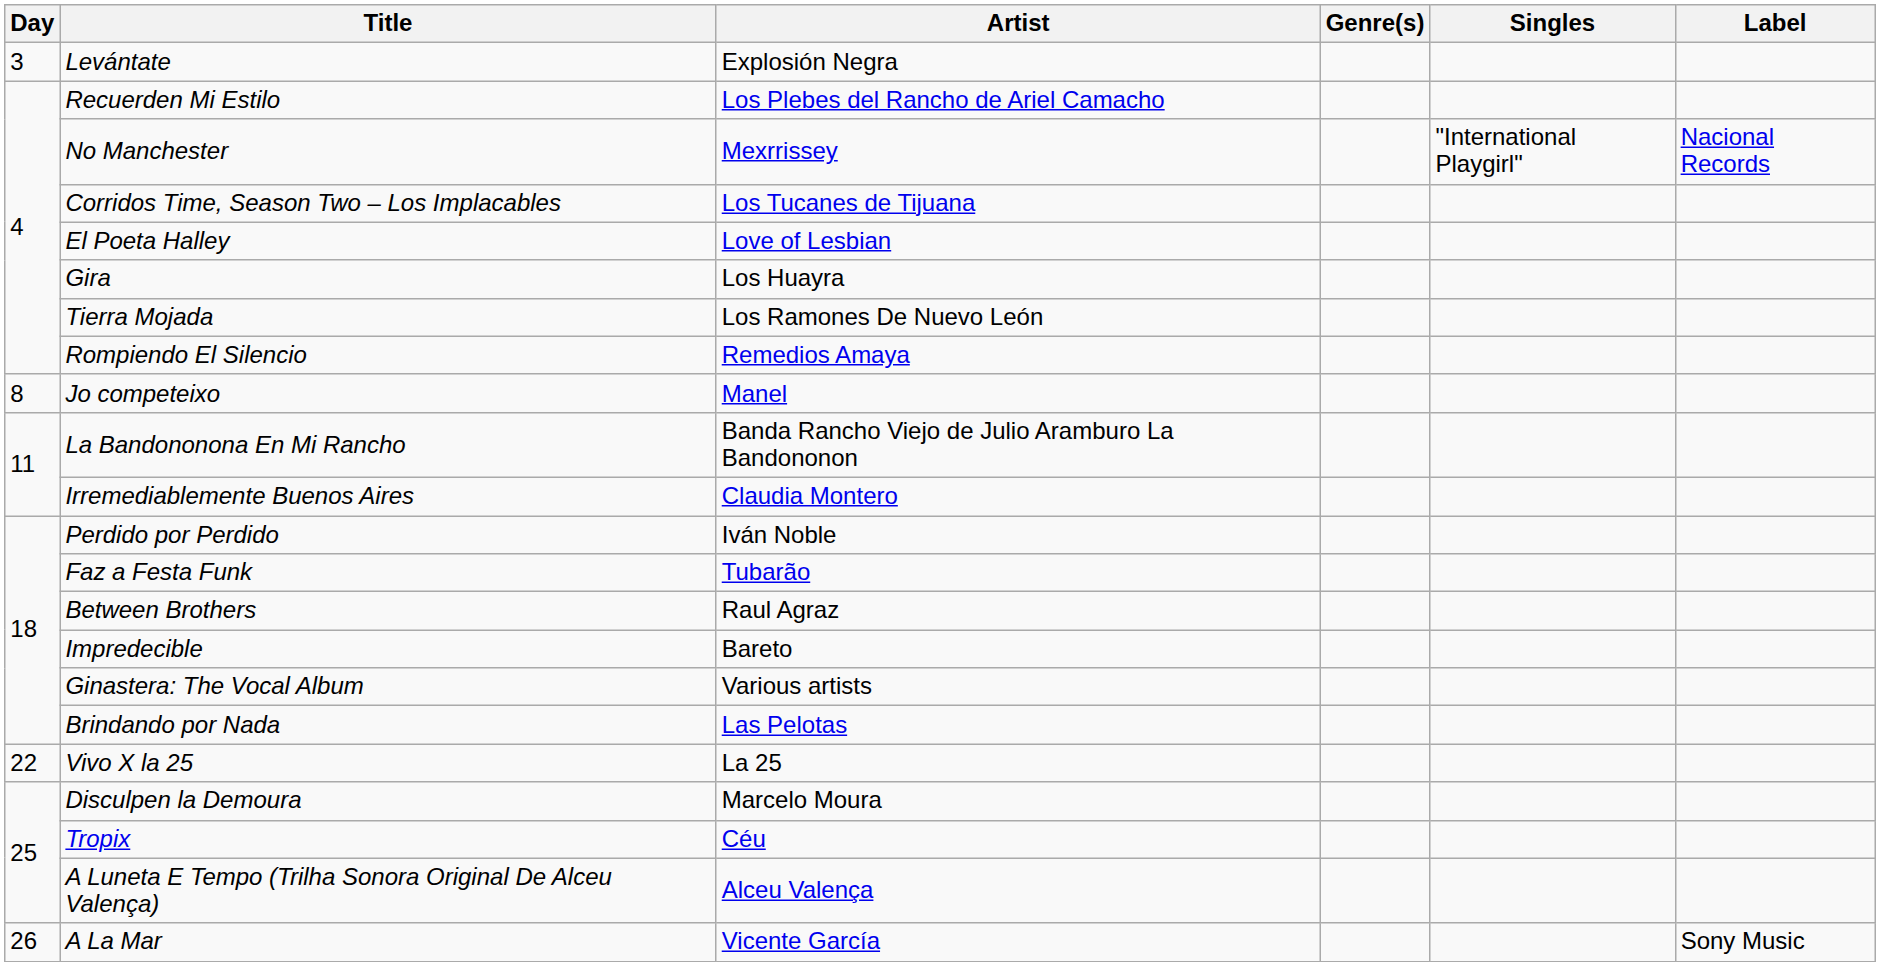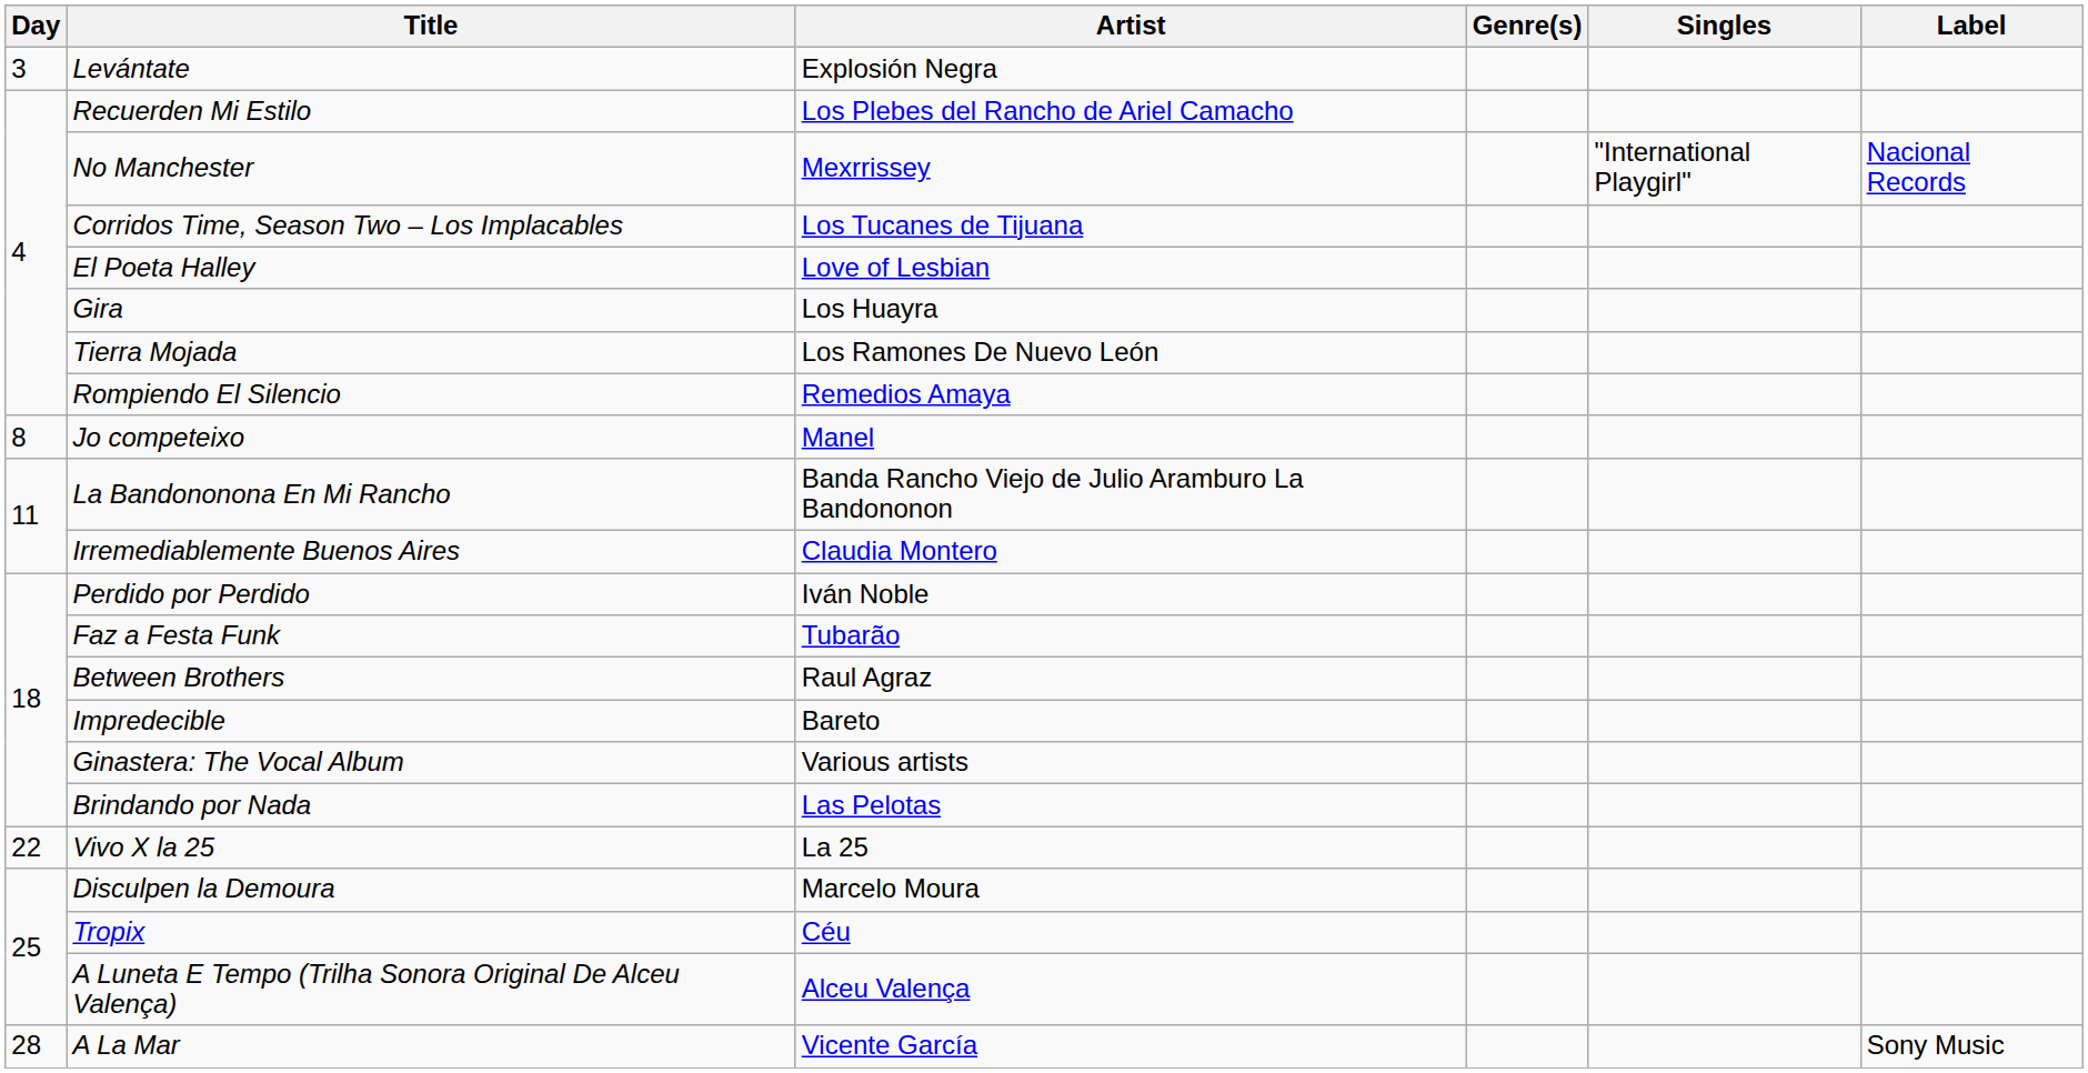 <table class="wikitable sortable" style="text-align: left;">
 <tr>
 <th>Day</th>
 <th>Title</th>
 <th>Artist</th>
 <th>Genre(s)</th>
 <th>Singles</th>
 <th>Label</th>
 </tr>
 <tr>
 <td>3</td>
 <td><em>Levántate</em></td>
 <td>Explosión Negra</td>
 <td></td>
 <td></td>
 <td></td>
 </tr>
 <tr>
 <td rowspan="7">4</td>
 <td><em>Recuerden Mi Estilo</em></td>
 <td><a href='#'>Los Plebes del Rancho de Ariel Camacho</a></td>
 <td></td>
 <td></td>
 <td></td>
 </tr>
 <tr>
 <td><em>No Manchester</em></td>
 <td><a href='#'>Mexrrissey</a></td>
 <td></td>
 <td>"International Playgirl"</td>
 <td><a href='#'>Nacional Records</a></td>
 </tr>
 <tr>
 <td><em>Corridos Time, Season Two – Los Implacables</em></td>
 <td><a href='#'>Los Tucanes de Tijuana</a></td>
 <td></td>
 <td></td>
 <td></td>
 </tr>
 <tr>
 <td><em>El Poeta Halley</em></td>
 <td><a href='#'>Love of Lesbian</a></td>
 <td></td>
 <td></td>
 <td></td>
 </tr>
 <tr>
 <td><em>Gira</em></td>
 <td>Los Huayra</td>
 <td></td>
 <td></td>
 <td></td>
 </tr>
 <tr>
 <td><em>Tierra Mojada</em></td>
 <td>Los Ramones De Nuevo León</td>
 <td></td>
 <td></td>
 <td></td>
 </tr>
 <tr>
 <td><em>Rompiendo El Silencio</em></td>
 <td><a href='#'>Remedios Amaya</a></td>
 <td></td>
 <td></td>
 <td></td>
 </tr>
 <tr>
 <td>8</td>
 <td><em>Jo competeixo</em></td>
 <td><a href='#'>Manel</a></td>
 <td></td>
 <td></td>
 <td></td>
 </tr>
 <tr>
 <td rowspan="2">11</td>
 <td><em>La Bandononona En Mi Rancho</em></td>
 <td>Banda Rancho Viejo de Julio Aramburo La Bandononon</td>
 <td></td>
 <td></td>
 <td></td>
 </tr>
 <tr>
 <td><em>Irremediablemente Buenos Aires</em></td>
 <td><a href='#'>Claudia Montero</a></td>
 <td></td>
 <td></td>
 <td></td>
 </tr>
 <tr>
 <td rowspan="6">18</td>
 <td><em>Perdido por Perdido</em></td>
 <td>Iván Noble</td>
 <td></td>
 <td></td>
 <td></td>
 </tr>
 <tr>
 <td><em>Faz a Festa Funk</em></td>
 <td><a href='#'>Tubarão</a></td>
 <td></td>
 <td></td>
 <td></td>
 </tr>
 <tr>
 <td><em>Between Brothers</em></td>
 <td>Raul Agraz</td>
 <td></td>
 <td></td>
 <td></td>
 </tr>
 <tr>
 <td><em>Impredecible</em></td>
 <td>Bareto</td>
 <td></td>
 <td></td>
 <td></td>
 </tr>
 <tr>
 <td><em>Ginastera: The Vocal Album</em></td>
 <td>Various artists</td>
 <td></td>
 <td></td>
 <td></td>
 </tr>
 <tr>
 <td><em>Brindando por Nada</em></td>
 <td><a href='#'>Las Pelotas</a></td>
 <td></td>
 <td></td>
 <td></td>
 </tr>
 <tr>
 <td>22</td>
 <td><em>Vivo X la 25</em></td>
 <td>La 25</td>
 <td></td>
 <td></td>
 <td></td>
 </tr>
 <tr>
 <td rowspan="3">25</td>
 <td><em>Disculpen la Demoura</em></td>
 <td>Marcelo Moura</td>
 <td></td>
 <td></td>
 <td></td>
 </tr>
 <tr>
 <td><em><a href='#'>Tropix</a></em></td>
 <td><a href='#'>Céu</a></td>
 <td></td>
 <td></td>
 <td></td>
 </tr>
 <tr>
 <td><em>A Luneta E Tempo (Trilha Sonora Original De Alceu Valença)</em></td>
 <td><a href='#'>Alceu Valença</a></td>
 <td></td>
 <td></td>
 <td></td>
 </tr>
 <tr>
-<td>26</td>
+<td>28</td>
 <td><em>A La Mar</em></td>
 <td><a href='#'>Vicente García</a></td>
 <td></td>
 <td></td>
 <td>Sony Music</td>
 </tr>
 <tr>
 </tr>
 </table>
